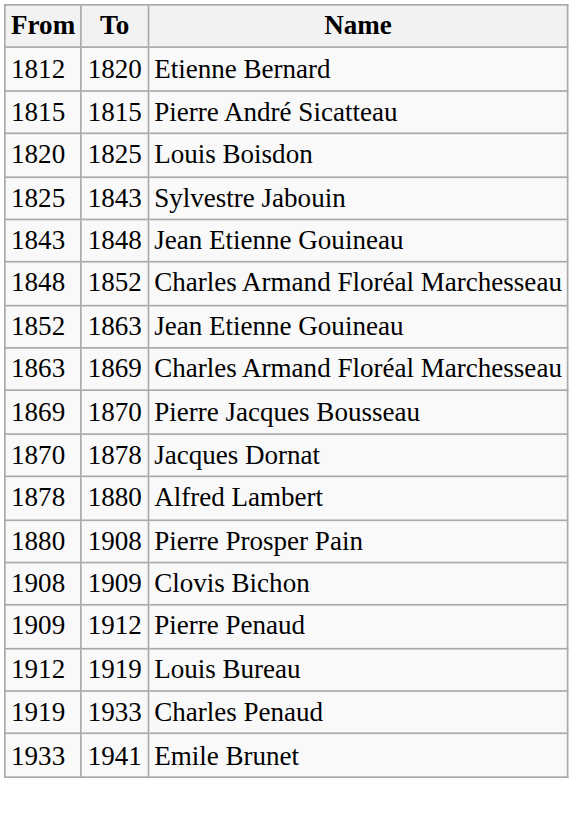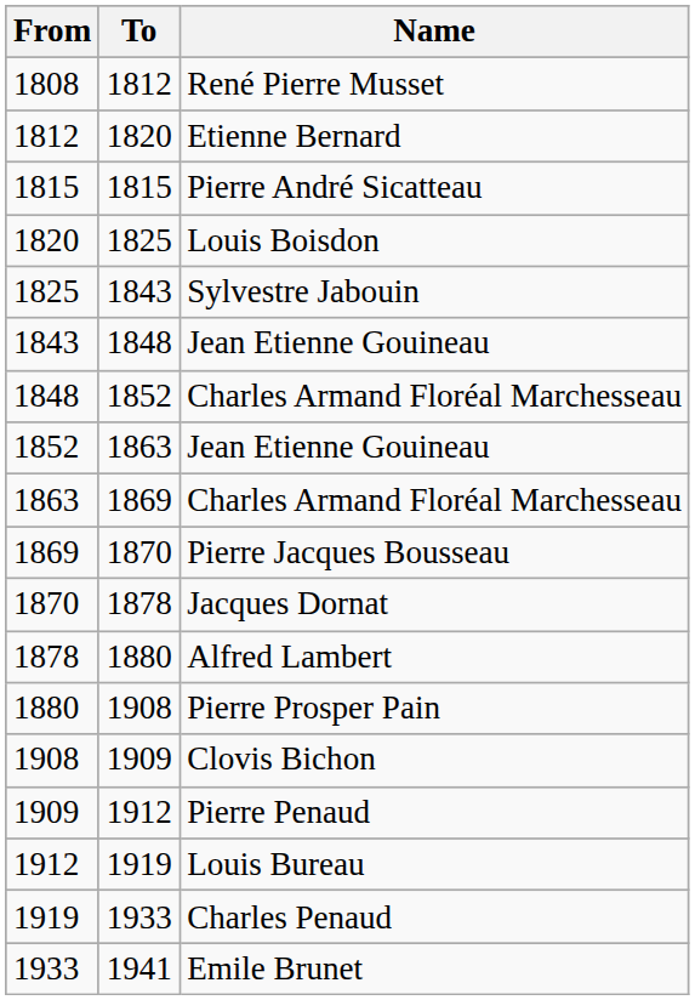 <table class="wikitable">
 <tr>
 <th>From</th>
 <th>To</th>
 <th>Name</th>
+</tr>
+<tr>
+<td>1808</td>
+<td>1812</td>
+<td>René Pierre Musset</td>
 </tr>
 <tr>
 <td>1812</td>
 <td>1820</td>
 <td>Etienne Bernard</td>
 </tr>
 <tr>
 <td>1815</td>
 <td>1815</td>
 <td>Pierre André Sicatteau</td>
 </tr>
 <tr>
 <td>1820</td>
 <td>1825</td>
 <td>Louis Boisdon</td>
 </tr>
 <tr>
 <td>1825</td>
 <td>1843</td>
 <td>Sylvestre Jabouin</td>
 </tr>
 <tr>
 <td>1843</td>
 <td>1848</td>
 <td>Jean Etienne Gouineau</td>
 </tr>
 <tr>
 <td>1848</td>
 <td>1852</td>
 <td>Charles Armand Floréal Marchesseau</td>
 </tr>
 <tr>
 <td>1852</td>
 <td>1863</td>
 <td>Jean Etienne Gouineau</td>
 </tr>
 <tr>
 <td>1863</td>
 <td>1869</td>
 <td>Charles Armand Floréal Marchesseau</td>
 </tr>
 <tr>
 <td>1869</td>
 <td>1870</td>
 <td>Pierre Jacques Bousseau</td>
 </tr>
 <tr>
 <td>1870</td>
 <td>1878</td>
 <td>Jacques Dornat</td>
 </tr>
 <tr>
 <td>1878</td>
 <td>1880</td>
 <td>Alfred Lambert</td>
 </tr>
 <tr>
 <td>1880</td>
 <td>1908</td>
 <td>Pierre Prosper Pain</td>
 </tr>
 <tr>
 <td>1908</td>
 <td>1909</td>
 <td>Clovis Bichon</td>
 </tr>
 <tr>
 <td>1909</td>
 <td>1912</td>
 <td>Pierre Penaud</td>
 </tr>
 <tr>
 <td>1912</td>
 <td>1919</td>
 <td>Louis Bureau</td>
 </tr>
 <tr>
 <td>1919</td>
 <td>1933</td>
 <td>Charles Penaud</td>
 </tr>
 <tr>
 <td>1933</td>
 <td>1941</td>
 <td>Emile Brunet</td>
 </tr>
 </table>
